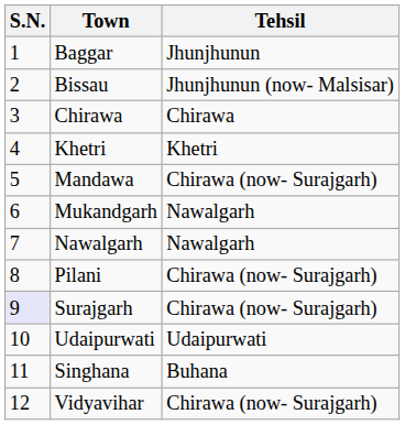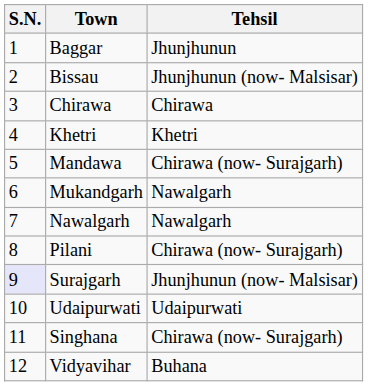 <table class="wikitable">
 <tr>
 <th>S.N.</th>
 <th>Town</th>
 <th>Tehsil</th>
 </tr>
 <tr>
 <td>1</td>
 <td>Baggar</td>
 <td>Jhunjhunun</td>
 </tr>
 <tr>
 <td>2</td>
 <td>Bissau</td>
 <td>Jhunjhunun (now- Malsisar)</td>
 </tr>
 <tr>
 <td>3</td>
 <td>Chirawa</td>
 <td>Chirawa</td>
 </tr>
 <tr>
 <td>4</td>
 <td>Khetri</td>
 <td>Khetri</td>
 </tr>
 <tr>
 <td>5</td>
 <td>Mandawa</td>
 <td>Chirawa (now- Surajgarh)</td>
 </tr>
 <tr>
 <td>6</td>
 <td>Mukandgarh</td>
 <td>Nawalgarh</td>
 </tr>
 <tr>
 <td>7</td>
 <td>Nawalgarh</td>
 <td>Nawalgarh</td>
 </tr>
 <tr>
 <td>8</td>
 <td>Pilani</td>
 <td>Chirawa (now- Surajgarh)</td>
 </tr>
 <tr>
 <td style="background: lavender;">9</td>
 <td>Surajgarh</td>
-<td>Chirawa (now- Surajgarh)</td>
+<td>Jhunjhunun (now- Malsisar)</td>
 </tr>
 <tr>
 <td>10</td>
 <td>Udaipurwati</td>
 <td>Udaipurwati</td>
 </tr>
 <tr>
 <td>11</td>
 <td>Singhana</td>
-<td>Buhana</td>
+<td>Chirawa (now- Surajgarh)</td>
 </tr>
 <tr>
 <td>12</td>
 <td>Vidyavihar</td>
-<td>Chirawa (now- Surajgarh)</td>
+<td>Buhana</td>
 </tr>
 </table>
